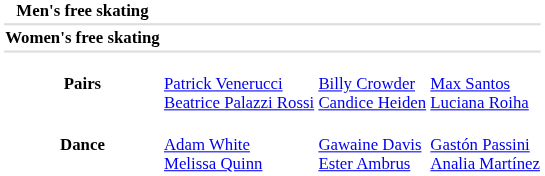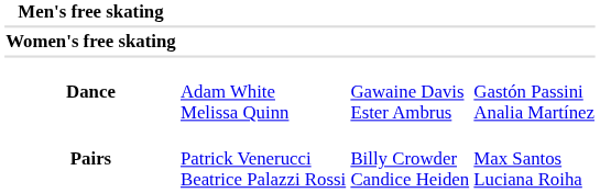 <table>
 <tr>
 <th scope="row">Men's free skating</th>
 <td></td>
 <td></td>
 <td></td>
 </tr>
 <tr bgcolor=#DDDDDD>
 <td colspan=4></td>
 </tr>
 <tr>
 <th scope="row">Women's free skating</th>
 <td></td>
 <td></td>
 <td></td>
 </tr>
 <tr bgcolor=#DDDDDD>
 <td colspan=4></td>
 </tr>
 <tr>
+<th scope="row">Dance</th>
+<td><br><a href='#'>Adam White</a><br><a href='#'>Melissa Quinn</a></td>
+<td><br><a href='#'>Gawaine Davis</a><br><a href='#'>Ester Ambrus</a></td>
+<td><br><a href='#'>Gastón Passini</a><br><a href='#'>Analia Martínez</a></td>
+</tr>
+<tr>
 <th scope="row">Pairs</th>
 <td><br><a href='#'>Patrick Venerucci</a><br><a href='#'>Beatrice Palazzi Rossi</a></td>
 <td><br><a href='#'>Billy Crowder</a><br><a href='#'>Candice Heiden</a></td>
 <td><br><a href='#'>Max Santos</a><br><a href='#'>Luciana Roiha</a></td>
 </tr>
-<tr>
-<th scope="row">Dance</th>
-<td><br><a href='#'>Adam White</a><br><a href='#'>Melissa Quinn</a></td>
-<td><br><a href='#'>Gawaine Davis</a><br><a href='#'>Ester Ambrus</a></td>
-<td><br><a href='#'>Gastón Passini</a><br><a href='#'>Analia Martínez</a></td>
-</tr>
 </table>
